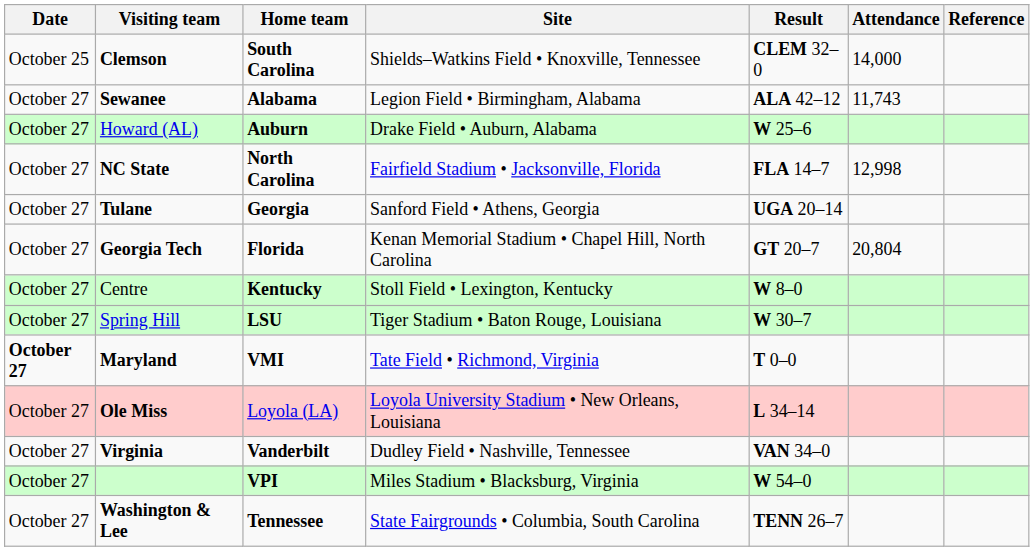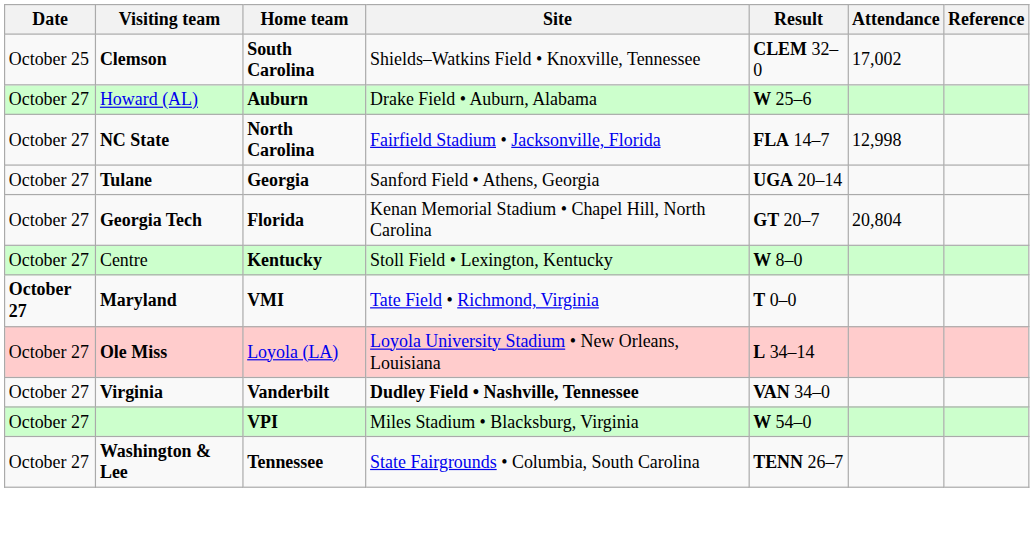 <table class="wikitable" style="font-size:95%;">
 <tr>
 <th>Date</th>
 <th>Visiting team</th>
 <th>Home team</th>
 <th>Site</th>
 <th>Result</th>
 <th>Attendance</th>
 <th class="unsortable">Reference</th>
 </tr>
 <tr bgcolor=>
 <td>October 25</td>
 <td><strong>Clemson</strong></td>
 <td><strong>South Carolina</strong></td>
 <td>Shields–Watkins Field • Knoxville, Tennessee</td>
 <td><strong>CLEM</strong> 32–0</td>
-<td>14,000</td>
-<td></td>
-</tr>
-<tr bgcolor=>
-<td>October 27</td>
-<td><strong>Sewanee</strong></td>
-<td><strong>Alabama</strong></td>
-<td>Legion Field • Birmingham, Alabama</td>
-<td><strong>ALA</strong> 42–12</td>
-<td>11,743</td>
+<td>17,002</td>
 <td></td>
 </tr>
 <tr bgcolor=ccffcc>
 <td>October 27</td>
 <td><a href='#'>Howard (AL)</a></td>
 <td><strong>Auburn</strong></td>
 <td>Drake Field • Auburn, Alabama</td>
 <td><strong>W</strong> 25–6</td>
 <td></td>
 <td></td>
 </tr>
 <tr bgcolor=>
 <td>October 27</td>
 <td><strong>NC State</strong></td>
 <td><strong>North Carolina</strong></td>
 <td><a href='#'>Fairfield Stadium</a> • <a href='#'>Jacksonville, Florida</a></td>
 <td><strong>FLA</strong> 14–7</td>
 <td>12,998</td>
 <td></td>
 </tr>
 <tr bgcolor=>
 <td>October 27</td>
 <td><strong>Tulane</strong></td>
 <td><strong>Georgia</strong></td>
 <td>Sanford Field • Athens, Georgia</td>
 <td><strong>UGA</strong> 20–14</td>
 <td></td>
 <td></td>
 </tr>
 <tr bgcolor=>
 <td>October 27</td>
 <td><strong>Georgia Tech</strong></td>
 <td><strong>Florida</strong></td>
 <td>Kenan Memorial Stadium • Chapel Hill, North Carolina</td>
 <td><strong>GT</strong> 20–7</td>
 <td>20,804</td>
 <td></td>
 </tr>
 <tr bgcolor=ccffcc>
 <td>October 27</td>
 <td>Centre</td>
 <td><strong>Kentucky</strong></td>
 <td>Stoll Field • Lexington, Kentucky</td>
 <td><strong>W</strong> 8–0</td>
 <td></td>
 <td></td>
 </tr>
-<tr bgcolor=ccffcc>
-<td>October 27</td>
-<td><a href='#'>Spring Hill</a></td>
-<td><strong>LSU</strong></td>
-<td>Tiger Stadium • Baton Rouge, Louisiana</td>
-<td><strong>W</strong> 30–7</td>
-<td></td>
-<td></td>
-</tr>
 <tr bgcolor=>
 <td><strong>October 27</strong></td>
 <td><strong>Maryland</strong></td>
 <td><strong>VMI</strong></td>
 <td><a href='#'>Tate Field</a> • <a href='#'>Richmond, Virginia</a></td>
 <td><strong>T</strong> 0–0</td>
 <td></td>
 <td></td>
 </tr>
 <tr bgcolor=ffcccc>
 <td>October 27</td>
 <td><strong>Ole Miss</strong></td>
 <td><a href='#'>Loyola (LA)</a></td>
 <td><a href='#'>Loyola University Stadium</a> • New Orleans, Louisiana</td>
 <td><strong>L</strong> 34–14</td>
 <td></td>
 <td></td>
 </tr>
 <tr bgcolor=>
 <td>October 27</td>
 <td><strong>Virginia</strong></td>
 <td><strong>Vanderbilt</strong></td>
-<td>Dudley Field • Nashville, Tennessee</td>
+<td><strong>Dudley Field • Nashville, Tennessee</strong></td>
 <td><strong>VAN</strong> 34–0</td>
 <td></td>
 <td></td>
 </tr>
 <tr bgcolor=ccffcc>
 <td>October 27</td>
 <td></td>
 <td><strong>VPI</strong></td>
 <td>Miles Stadium • Blacksburg, Virginia</td>
 <td><strong>W</strong> 54–0</td>
 <td></td>
 <td></td>
 </tr>
 <tr bgcolor=>
 <td>October 27</td>
 <td><strong>Washington & Lee</strong></td>
 <td><strong>Tennessee</strong></td>
 <td><a href='#'>State Fairgrounds</a> • Columbia, South Carolina</td>
 <td><strong>TENN</strong> 26–7</td>
 <td></td>
 <td></td>
 </tr>
 </table>
